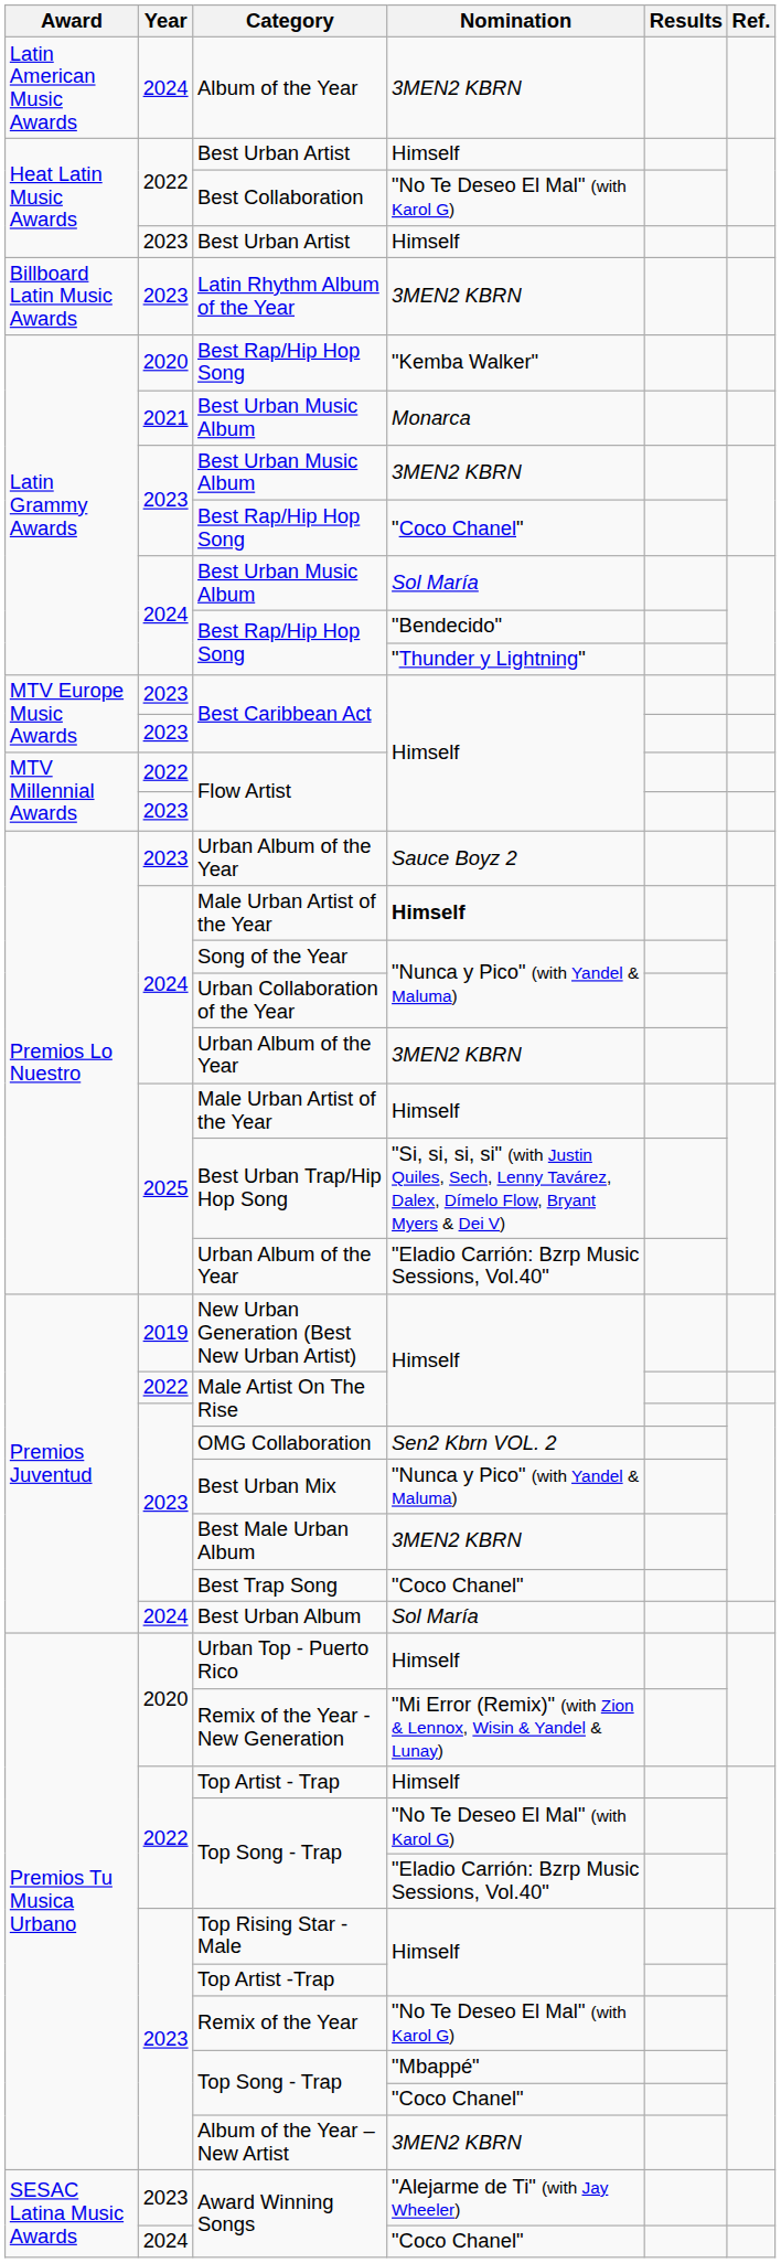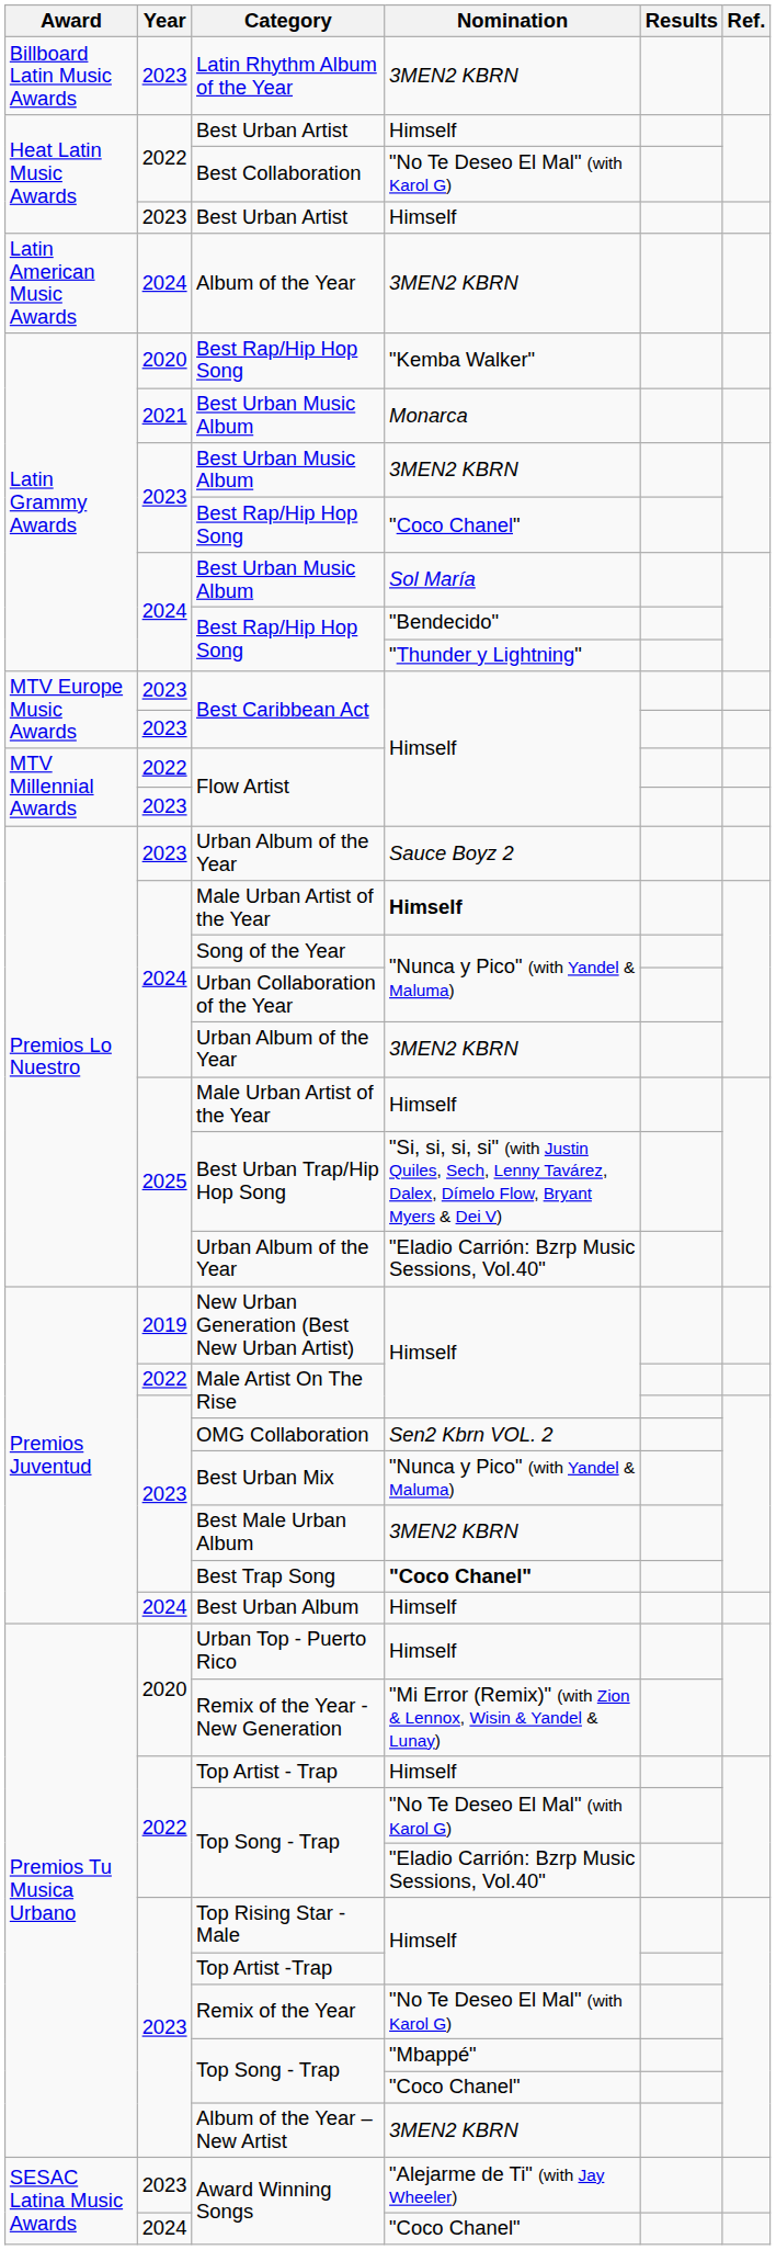 <table class="wikitable">
 <tr>
 <th>Award</th>
 <th>Year</th>
 <th>Category</th>
 <th>Nomination</th>
 <th>Results</th>
 <th>Ref.</th>
 </tr>
 <tr>
-<td><a href='#'>Latin American Music Awards</a></td>
-<td><a href='#'>2024</a></td>
-<td>Album of the Year</td>
+<td><a href='#'>Billboard Latin Music Awards</a></td>
+<td><a href='#'>2023</a></td>
+<td><a href='#'>Latin Rhythm Album of the Year</a></td>
 <td><em>3MEN2 KBRN</em></td>
 <td></td>
 <td></td>
 </tr>
 <tr>
 <td rowspan="3"><a href='#'>Heat Latin Music Awards</a></td>
 <td rowspan="2">2022</td>
 <td>Best Urban Artist</td>
 <td>Himself</td>
 <td></td>
 <td rowspan="2"></td>
 </tr>
 <tr>
 <td>Best Collaboration</td>
 <td>"No Te Deseo El Mal" <small>(with <a href='#'>Karol G</a>)</small></td>
 <td></td>
 </tr>
 <tr>
 <td>2023</td>
 <td>Best Urban Artist</td>
 <td>Himself</td>
 <td></td>
 <td></td>
 </tr>
 <tr>
-<td><a href='#'>Billboard Latin Music Awards</a></td>
-<td><a href='#'>2023</a></td>
-<td><a href='#'>Latin Rhythm Album of the Year</a></td>
+<td><a href='#'>Latin American Music Awards</a></td>
+<td><a href='#'>2024</a></td>
+<td>Album of the Year</td>
 <td><em>3MEN2 KBRN</em></td>
 <td></td>
 <td></td>
 </tr>
 <tr>
 <td rowspan="7"><a href='#'>Latin Grammy Awards</a></td>
 <td><a href='#'>2020</a></td>
 <td><a href='#'>Best Rap/Hip Hop Song</a></td>
 <td>"Kemba Walker" </td>
 <td></td>
 <td></td>
 </tr>
 <tr>
 <td><a href='#'>2021</a></td>
 <td><a href='#'>Best Urban Music Album</a></td>
 <td><em>Monarca</em></td>
 <td></td>
 <td></td>
 </tr>
 <tr>
 <td rowspan="2"><a href='#'>2023</a></td>
 <td><a href='#'>Best Urban Music Album</a></td>
 <td><em>3MEN2 KBRN</em></td>
 <td></td>
 <td rowspan="2"></td>
 </tr>
 <tr>
 <td><a href='#'>Best Rap/Hip Hop Song</a></td>
 <td>"<a href='#'>Coco Chanel</a>" </td>
 <td></td>
 </tr>
 <tr>
 <td rowspan="3"><a href='#'>2024</a></td>
 <td><a href='#'>Best Urban Music Album</a></td>
 <td><em><a href='#'>Sol María</a></em></td>
 <td></td>
 <td rowspan="3"></td>
 </tr>
 <tr>
 <td rowspan="2"><a href='#'>Best Rap/Hip Hop Song</a></td>
 <td>"Bendecido"</td>
 <td></td>
 </tr>
 <tr>
 <td>"<a href='#'>Thunder y Lightning</a>" </td>
 <td></td>
 </tr>
 <tr>
 <td rowspan="2"><a href='#'>MTV Europe Music Awards</a></td>
 <td><a href='#'>2023</a></td>
 <td rowspan="2"><a href='#'>Best Caribbean Act</a></td>
 <td rowspan="4">Himself</td>
 <td></td>
 <td></td>
 </tr>
 <tr>
 <td><a href='#'>2023</a></td>
 <td></td>
 <td></td>
 </tr>
 <tr>
 <td rowspan="2"><a href='#'>MTV Millennial Awards</a></td>
 <td><a href='#'>2022</a></td>
 <td rowspan="2">Flow Artist</td>
 <td></td>
 <td></td>
 </tr>
 <tr>
 <td><a href='#'>2023</a></td>
 <td></td>
 <td></td>
 </tr>
 <tr>
 <td rowspan="8"><a href='#'>Premios Lo Nuestro</a></td>
 <td><a href='#'>2023</a></td>
 <td>Urban Album of the Year</td>
 <td><em>Sauce Boyz 2</em></td>
 <td></td>
 <td></td>
 </tr>
 <tr>
 <td rowspan="4"><a href='#'>2024</a></td>
 <td>Male Urban Artist of the Year</td>
 <td><strong>Himself</strong></td>
 <td></td>
 <td rowspan="4"></td>
 </tr>
 <tr>
 <td>Song of the Year</td>
 <td rowspan="2">"Nunca y Pico" <small>(with <a href='#'>Yandel</a> & <a href='#'>Maluma</a>)</small></td>
 <td></td>
 </tr>
 <tr>
 <td>Urban Collaboration of the Year</td>
 <td></td>
 </tr>
 <tr>
 <td>Urban Album of the Year</td>
 <td><em>3MEN2 KBRN</em></td>
 <td></td>
 </tr>
 <tr>
 <td rowspan="3"><a href='#'>2025</a></td>
 <td>Male Urban Artist of the Year</td>
 <td>Himself</td>
 <td></td>
 <td rowspan="3"></td>
 </tr>
 <tr>
 <td>Best Urban Trap/Hip Hop Song</td>
 <td>"Si, si, si, si" <small>(with <a href='#'>Justin Quiles</a>, <a href='#'>Sech</a>, <a href='#'>Lenny Tavárez</a>, <a href='#'>Dalex</a>, <a href='#'>Dímelo Flow</a>, <a href='#'>Bryant Myers</a> & <a href='#'>Dei V</a>)</small></td>
 <td></td>
 </tr>
 <tr>
 <td>Urban Album of the Year</td>
 <td>"Eladio Carrión: Bzrp Music Sessions, Vol.40"</td>
 <td></td>
 </tr>
 <tr>
 <td rowspan="8"><a href='#'>Premios Juventud</a></td>
 <td><a href='#'>2019</a></td>
 <td>New Urban Generation (Best New Urban Artist)</td>
 <td rowspan="3">Himself</td>
 <td></td>
 <td></td>
 </tr>
 <tr>
 <td><a href='#'>2022</a></td>
 <td rowspan="2">Male Artist On The Rise</td>
 <td></td>
 <td></td>
 </tr>
 <tr>
 <td rowspan="5"><a href='#'>2023</a></td>
 <td></td>
 <td rowspan="5"></td>
 </tr>
 <tr>
 <td>OMG Collaboration</td>
 <td><em>Sen2 Kbrn VOL. 2</em></td>
 <td></td>
 </tr>
 <tr>
 <td>Best Urban Mix</td>
 <td>"Nunca y Pico" <small>(with <a href='#'>Yandel</a> & <a href='#'>Maluma</a>)</small></td>
 <td></td>
 </tr>
 <tr>
 <td>Best Male Urban Album</td>
 <td><em>3MEN2 KBRN</em></td>
 <td></td>
 </tr>
 <tr>
 <td>Best Trap Song</td>
-<td>"Coco Chanel" </td>
+<td><strong>"Coco Chanel" </strong></td>
 <td></td>
 </tr>
 <tr>
 <td><a href='#'>2024</a></td>
 <td>Best Urban Album</td>
-<td><em>Sol María</em></td>
+<td>Himself</td>
 <td></td>
 <td></td>
 </tr>
 <tr>
 <td rowspan="11"><a href='#'>Premios Tu Musica Urbano</a></td>
 <td rowspan="2">2020</td>
 <td>Urban Top - Puerto Rico</td>
 <td>Himself</td>
 <td></td>
 <td rowspan="2"></td>
 </tr>
 <tr>
 <td>Remix of the Year - New Generation</td>
 <td>"Mi Error (Remix)" <small>(with <a href='#'>Zion & Lennox</a>, <a href='#'>Wisin & Yandel</a> & <a href='#'>Lunay</a>)</small></td>
 <td></td>
 </tr>
 <tr>
 <td rowspan="3"><a href='#'>2022</a></td>
 <td>Top Artist - Trap</td>
 <td>Himself</td>
 <td></td>
 <td rowspan="3"></td>
 </tr>
 <tr>
 <td rowspan="2">Top Song - Trap</td>
 <td>"No Te Deseo El Mal" <small>(with <a href='#'>Karol G</a>)</small></td>
 <td></td>
 </tr>
 <tr>
 <td>"Eladio Carrión: Bzrp Music Sessions, Vol.40"</td>
 <td></td>
 </tr>
 <tr>
 <td rowspan="6"><a href='#'>2023</a></td>
 <td>Top Rising Star - Male</td>
 <td rowspan="2">Himself</td>
 <td></td>
 <td rowspan="6"></td>
 </tr>
 <tr>
 <td>Top Artist -Trap</td>
 <td></td>
 </tr>
 <tr>
 <td>Remix of the Year</td>
 <td>"No Te Deseo El Mal" <small>(with <a href='#'>Karol G</a>)</small></td>
 <td></td>
 </tr>
 <tr>
 <td rowspan="2">Top Song - Trap</td>
 <td>"Mbappé"</td>
 <td></td>
 </tr>
 <tr>
 <td>"Coco Chanel" </td>
 <td></td>
 </tr>
 <tr>
 <td>Album of the Year – New Artist</td>
 <td><em>3MEN2 KBRN</em></td>
 <td></td>
 </tr>
 <tr>
 <td rowspan="2"><a href='#'>SESAC Latina Music Awards</a></td>
 <td>2023</td>
 <td rowspan="2">Award Winning Songs</td>
 <td>"Alejarme de Ti" <small>(with <a href='#'>Jay Wheeler</a>)</small></td>
 <td></td>
 <td></td>
 </tr>
 <tr>
 <td>2024</td>
 <td>"Coco Chanel" </td>
 <td></td>
 <td></td>
 </tr>
 </table>
